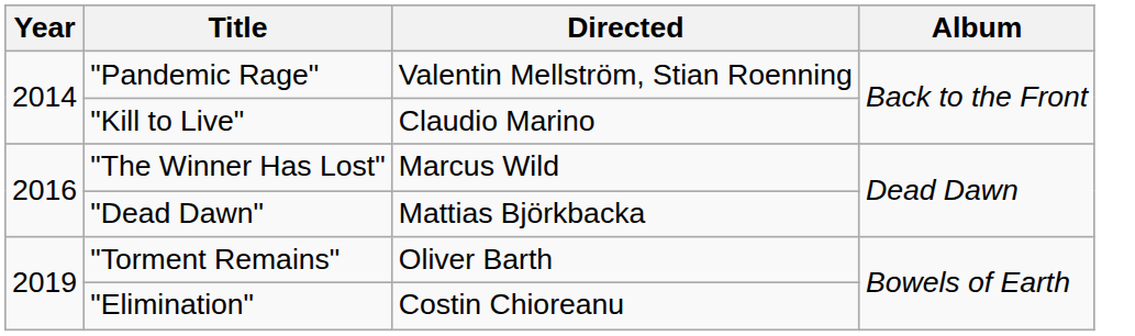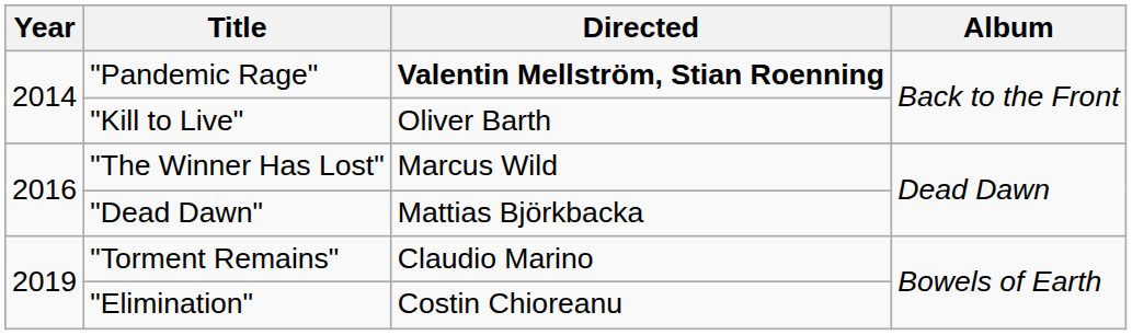 <table class="wikitable">
 <tr>
 <th>Year</th>
 <th>Title</th>
 <th>Directed</th>
 <th>Album</th>
 </tr>
 <tr>
 <td rowspan=2>2014</td>
 <td>"Pandemic Rage"</td>
-<td>Valentin Mellström, Stian Roenning</td>
+<td><strong>Valentin Mellström, Stian Roenning</strong></td>
 <td rowspan=2><em>Back to the Front</em></td>
 </tr>
 <tr>
 <td>"Kill to Live"</td>
-<td>Claudio Marino</td>
+<td>Oliver Barth</td>
 </tr>
 <tr>
 <td rowspan=2>2016</td>
 <td>"The Winner Has Lost"</td>
 <td>Marcus Wild</td>
 <td rowspan=2><em>Dead Dawn</em></td>
 </tr>
 <tr>
 <td>"Dead Dawn"</td>
 <td>Mattias Björkbacka</td>
 </tr>
 <tr>
 <td rowspan=2>2019</td>
 <td>"Torment Remains"</td>
-<td>Oliver Barth</td>
+<td>Claudio Marino</td>
 <td rowspan=2><em>Bowels of Earth</em></td>
 </tr>
 <tr>
 <td>"Elimination"</td>
 <td>Costin Chioreanu</td>
 </tr>
 </table>
